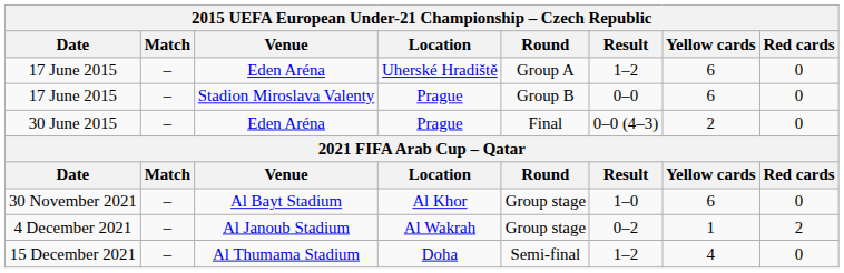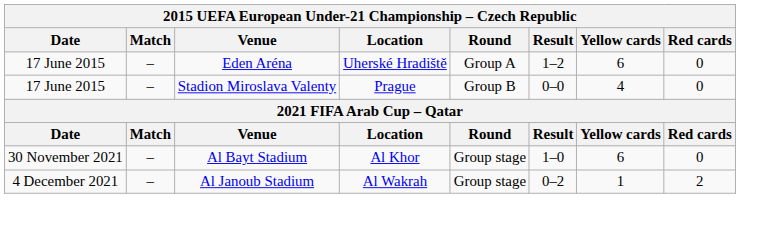 <table class="wikitable" style="text-align:center" font-size:small;">
 <tr>
 <th colspan="8">2015 UEFA European Under-21 Championship – Czech Republic</th>
 </tr>
 <tr>
 <th>Date</th>
 <th>Match</th>
 <th>Venue</th>
 <th>Location</th>
 <th>Round</th>
 <th>Result</th>
 <th>Yellow cards</th>
 <th>Red cards</th>
 </tr>
 <tr>
 <td>17 June 2015</td>
 <td> – </td>
 <td><a href='#'>Eden Aréna</a></td>
 <td><a href='#'>Uherské Hradiště</a></td>
 <td>Group A</td>
 <td>1–2</td>
 <td>6</td>
 <td>0</td>
 </tr>
 <tr>
 <td>17 June 2015</td>
 <td> – </td>
 <td><a href='#'>Stadion Miroslava Valenty</a></td>
 <td><a href='#'>Prague</a></td>
 <td>Group B</td>
 <td>0–0</td>
-<td>6</td>
-<td>0</td>
-</tr>
-<tr>
-<td>30 June 2015</td>
-<td> – </td>
-<td><a href='#'>Eden Aréna</a></td>
-<td><a href='#'>Prague</a></td>
-<td>Final</td>
-<td>0–0 (4–3)</td>
-<td>2</td>
+<td>4</td>
 <td>0</td>
 </tr>
 <tr>
 <th colspan="8">2021 FIFA Arab Cup – Qatar</th>
 </tr>
 <tr>
 <th>Date</th>
 <th>Match</th>
 <th>Venue</th>
 <th>Location</th>
 <th>Round</th>
 <th>Result</th>
 <th>Yellow cards</th>
 <th>Red cards</th>
 </tr>
 <tr>
 <td>30 November 2021</td>
 <td> – </td>
 <td><a href='#'>Al Bayt Stadium</a></td>
 <td><a href='#'>Al Khor</a></td>
 <td>Group stage</td>
 <td>1–0</td>
 <td>6</td>
 <td>0</td>
 </tr>
 <tr>
 <td>4 December 2021</td>
 <td> – </td>
 <td><a href='#'>Al Janoub Stadium</a></td>
 <td><a href='#'>Al Wakrah</a></td>
 <td>Group stage</td>
 <td>0–2</td>
 <td>1</td>
 <td>2</td>
 </tr>
-<tr>
-<td>15 December 2021</td>
-<td> – </td>
-<td><a href='#'>Al Thumama Stadium</a></td>
-<td><a href='#'>Doha</a></td>
-<td>Semi-final</td>
-<td>1–2</td>
-<td>4</td>
-<td>0</td>
-</tr>
 </table>
